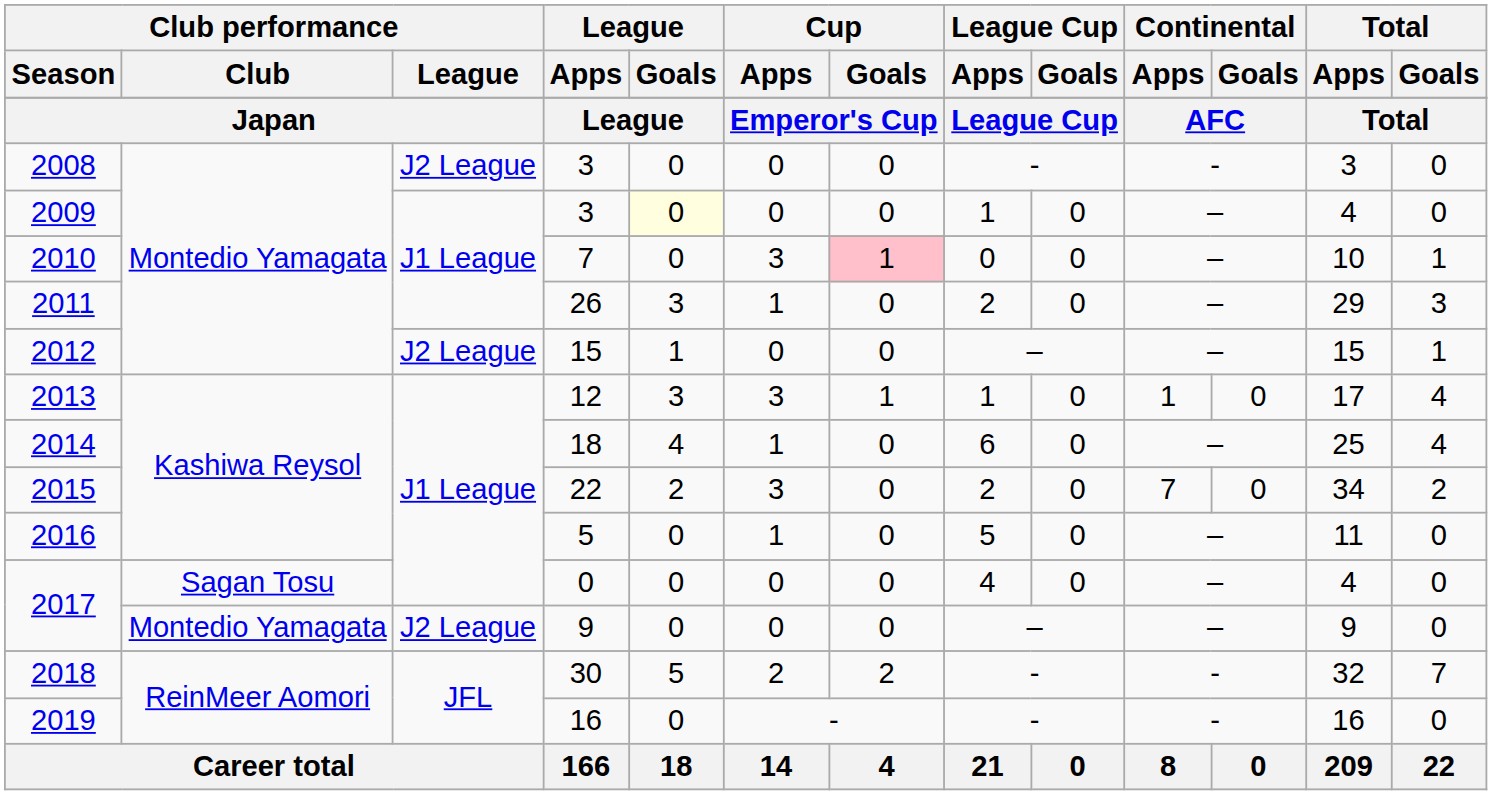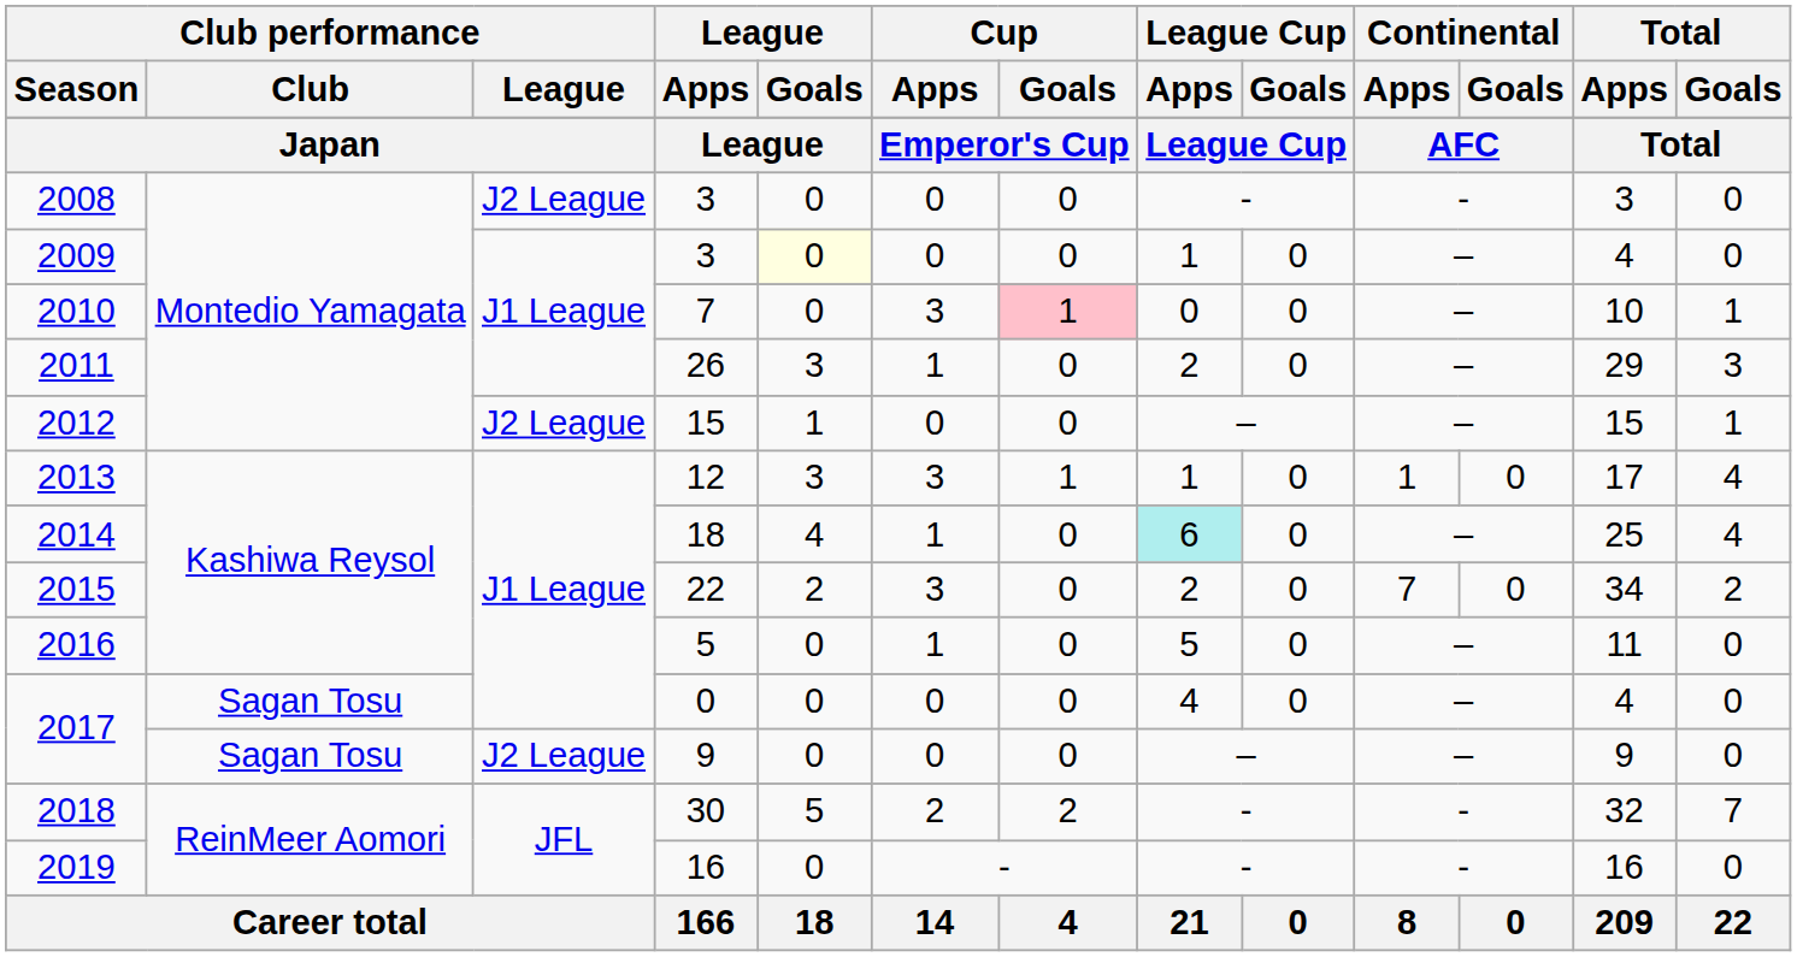 <table class="wikitable" style="text-align:center">
 <tr>
 <th colspan=3>Club performance</th>
 <th colspan=2>League</th>
 <th colspan=2>Cup</th>
 <th colspan=2>League Cup</th>
 <th colspan=2>Continental</th>
 <th colspan=2>Total</th>
 </tr>
 <tr>
 <th>Season</th>
 <th>Club</th>
 <th>League</th>
 <th>Apps</th>
 <th>Goals</th>
 <th>Apps</th>
 <th>Goals</th>
 <th>Apps</th>
 <th>Goals</th>
 <th>Apps</th>
 <th>Goals</th>
 <th>Apps</th>
 <th>Goals</th>
 </tr>
 <tr>
 </tr>
 <tr>
 <th colspan=3>Japan</th>
 <th colspan=2>League</th>
 <th colspan=2><a href='#'>Emperor's Cup</a></th>
 <th colspan=2><a href='#'>League Cup</a></th>
 <th colspan="2"><a href='#'>AFC</a></th>
 <th colspan=2>Total</th>
 </tr>
 <tr>
 <td><a href='#'>2008</a></td>
 <td rowspan="5"><a href='#'>Montedio Yamagata</a></td>
 <td><a href='#'>J2 League</a></td>
 <td>3</td>
 <td>0</td>
 <td>0</td>
 <td>0</td>
 <td colspan="2">-</td>
 <td colspan="2">-</td>
 <td>3</td>
 <td>0</td>
 </tr>
 <tr>
 <td><a href='#'>2009</a></td>
 <td rowspan="3"><a href='#'>J1 League</a></td>
 <td>3</td>
 <td style="background: lightyellow;">0</td>
 <td>0</td>
 <td>0</td>
 <td>1</td>
 <td>0</td>
 <td colspan="2">–</td>
 <td>4</td>
 <td>0</td>
 </tr>
 <tr>
 <td><a href='#'>2010</a></td>
 <td>7</td>
 <td>0</td>
 <td>3</td>
 <td style="background: pink;">1</td>
 <td>0</td>
 <td>0</td>
 <td colspan="2">–</td>
 <td>10</td>
 <td>1</td>
 </tr>
 <tr>
 <td><a href='#'>2011</a></td>
 <td>26</td>
 <td>3</td>
 <td>1</td>
 <td>0</td>
 <td>2</td>
 <td>0</td>
 <td colspan="2">–</td>
 <td>29</td>
 <td>3</td>
 </tr>
 <tr>
 <td><a href='#'>2012</a></td>
 <td><a href='#'>J2 League</a></td>
 <td>15</td>
 <td>1</td>
 <td>0</td>
 <td>0</td>
 <td colspan="2">–</td>
 <td colspan="2">–</td>
 <td>15</td>
 <td>1</td>
 </tr>
 <tr>
 <td><a href='#'>2013</a></td>
 <td rowspan="4"><a href='#'>Kashiwa Reysol</a></td>
 <td rowspan="5"><a href='#'>J1 League</a></td>
 <td>12</td>
 <td>3</td>
 <td>3</td>
 <td>1</td>
 <td>1</td>
 <td>0</td>
 <td>1</td>
 <td>0</td>
 <td>17</td>
 <td>4</td>
 </tr>
 <tr>
 <td><a href='#'>2014</a></td>
 <td>18</td>
 <td>4</td>
 <td>1</td>
 <td>0</td>
-<td>6</td>
+<td style="background: paleturquoise;">6</td>
 <td>0</td>
 <td colspan="2">–</td>
 <td>25</td>
 <td>4</td>
 </tr>
 <tr>
 <td><a href='#'>2015</a></td>
 <td>22</td>
 <td>2</td>
 <td>3</td>
 <td>0</td>
 <td>2</td>
 <td>0</td>
 <td>7</td>
 <td>0</td>
 <td>34</td>
 <td>2</td>
 </tr>
 <tr>
 <td><a href='#'>2016</a></td>
 <td>5</td>
 <td>0</td>
 <td>1</td>
 <td>0</td>
 <td>5</td>
 <td>0</td>
 <td colspan="2">–</td>
 <td>11</td>
 <td>0</td>
 </tr>
 <tr>
 <td rowspan="2"><a href='#'>2017</a></td>
 <td><a href='#'>Sagan Tosu</a></td>
 <td>0</td>
 <td>0</td>
 <td>0</td>
 <td>0</td>
 <td>4</td>
 <td>0</td>
 <td colspan="2">–</td>
 <td>4</td>
 <td>0</td>
 </tr>
 <tr>
-<td><a href='#'>Montedio Yamagata</a></td>
+<td><a href='#'>Sagan Tosu</a></td>
 <td><a href='#'>J2 League</a></td>
 <td>9</td>
 <td>0</td>
 <td>0</td>
 <td>0</td>
 <td colspan="2">–</td>
 <td colspan="2">–</td>
 <td>9</td>
 <td>0</td>
 </tr>
 <tr>
 <td><a href='#'>2018</a></td>
 <td rowspan="2"><a href='#'>ReinMeer Aomori</a></td>
 <td rowspan="2"><a href='#'>JFL</a></td>
 <td>30</td>
 <td>5</td>
 <td>2</td>
 <td>2</td>
 <td colspan="2">-</td>
 <td colspan="2">-</td>
 <td>32</td>
 <td>7</td>
 </tr>
 <tr>
 <td><a href='#'>2019</a></td>
 <td>16</td>
 <td>0</td>
 <td colspan="2">-</td>
 <td colspan="2">-</td>
 <td colspan="2">-</td>
 <td>16</td>
 <td>0</td>
 </tr>
 <tr>
 <th colspan=3>Career total</th>
 <th>166</th>
 <th>18</th>
 <th>14</th>
 <th>4</th>
 <th>21</th>
 <th>0</th>
 <th>8</th>
 <th>0</th>
 <th>209</th>
 <th>22</th>
 </tr>
 </table>
